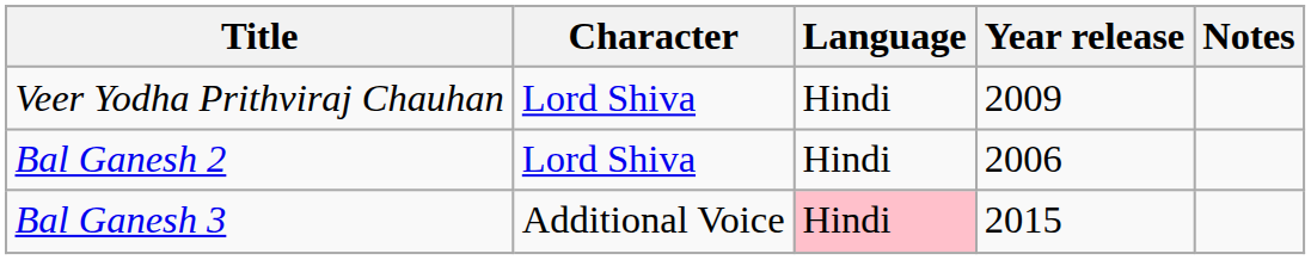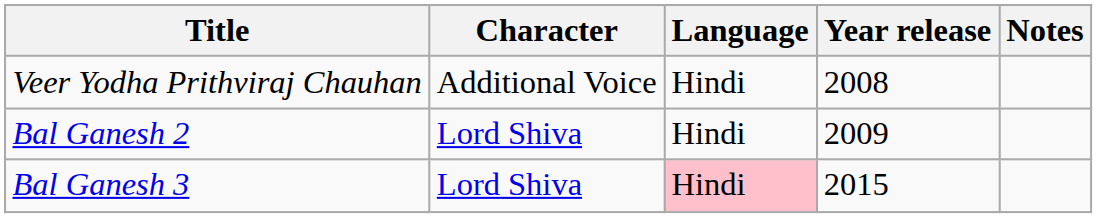 <table class="wikitable">
 <tr>
 <th>Title</th>
 <th>Character</th>
 <th>Language</th>
 <th>Year release</th>
 <th>Notes</th>
 </tr>
 <tr>
 <td><em>Veer Yodha Prithviraj Chauhan</em></td>
+<td>Additional Voice</td>
+<td>Hindi</td>
+<td>2008</td>
+<td></td>
+</tr>
+<tr>
+<td><em><a href='#'>Bal Ganesh 2</a></em></td>
 <td><a href='#'>Lord Shiva</a></td>
 <td>Hindi</td>
 <td>2009</td>
 <td></td>
 </tr>
 <tr>
-<td><em><a href='#'>Bal Ganesh 2</a></em></td>
+<td><em><a href='#'>Bal Ganesh 3</a></em></td>
 <td><a href='#'>Lord Shiva</a></td>
-<td>Hindi</td>
-<td>2006</td>
-<td></td>
-</tr>
-<tr>
-<td><em><a href='#'>Bal Ganesh 3</a></em></td>
-<td>Additional Voice</td>
 <td style="background: pink;">Hindi</td>
 <td>2015</td>
 <td></td>
 </tr>
 </table>
